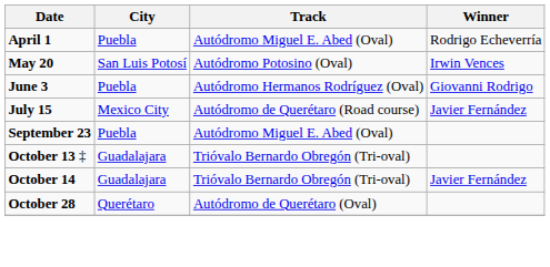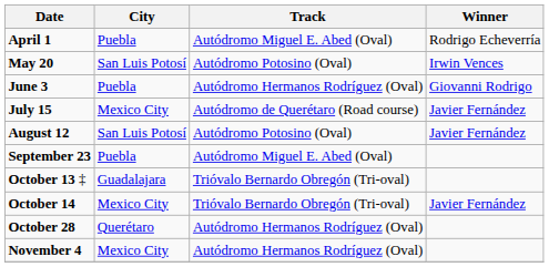 <table class="wikitable" style="font-size: 95%;">
 <tr>
 <th>Date</th>
 <th>City</th>
 <th>Track</th>
 <th>Winner</th>
 </tr>
 <tr>
 <td><strong>April 1</strong></td>
 <td><a href='#'>Puebla</a></td>
 <td><a href='#'>Autódromo Miguel E. Abed</a> (Oval)</td>
 <td> Rodrigo Echeverría</td>
 </tr>
 <tr>
 <td><strong>May 20</strong></td>
 <td><a href='#'>San Luis Potosí</a></td>
 <td><a href='#'>Autódromo Potosino</a> (Oval)</td>
 <td> <a href='#'>Irwin Vences</a></td>
 </tr>
 <tr>
 <td><strong>June 3</strong></td>
 <td><a href='#'>Puebla</a></td>
 <td><a href='#'>Autódromo Hermanos Rodríguez</a> (Oval)</td>
 <td> <a href='#'>Giovanni Rodrigo</a></td>
 </tr>
 <tr>
 <td><strong>July 15</strong></td>
 <td><a href='#'>Mexico City</a></td>
 <td><a href='#'>Autódromo de Querétaro</a> (Road course)</td>
 <td> <a href='#'>Javier Fernández</a></td>
 </tr>
 <tr>
+<td><strong>August 12</strong></td>
+<td><a href='#'>San Luis Potosí</a></td>
+<td><a href='#'>Autódromo Potosino</a> (Oval)</td>
+<td> <a href='#'>Javier Fernández</a></td>
+</tr>
+<tr>
 <td><strong>September 23</strong></td>
 <td><a href='#'>Puebla</a></td>
 <td><a href='#'>Autódromo Miguel E. Abed</a> (Oval)</td>
 <td></td>
 </tr>
 <tr>
 <td><strong>October 13</strong> ‡</td>
 <td><a href='#'>Guadalajara</a></td>
 <td><a href='#'>Trióvalo Bernardo Obregón</a> (Tri-oval)</td>
 <td></td>
 </tr>
 <tr>
 <td><strong>October 14</strong></td>
-<td><a href='#'>Guadalajara</a></td>
+<td><a href='#'>Mexico City</a></td>
 <td><a href='#'>Trióvalo Bernardo Obregón</a> (Tri-oval)</td>
 <td> <a href='#'>Javier Fernández</a></td>
 </tr>
 <tr>
 <td><strong>October 28</strong></td>
 <td><a href='#'>Querétaro</a></td>
-<td><a href='#'>Autódromo de Querétaro</a> (Oval)</td>
+<td><a href='#'>Autódromo Hermanos Rodríguez</a> (Oval)</td>
+<td></td>
+</tr>
+<tr>
+<td><strong>November 4</strong></td>
+<td><a href='#'>Mexico City</a></td>
+<td><a href='#'>Autódromo Hermanos Rodríguez</a> (Oval)</td>
 <td></td>
 </tr>
 <tr>
 </tr>
 </table>
